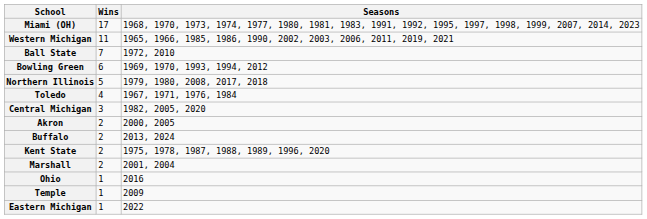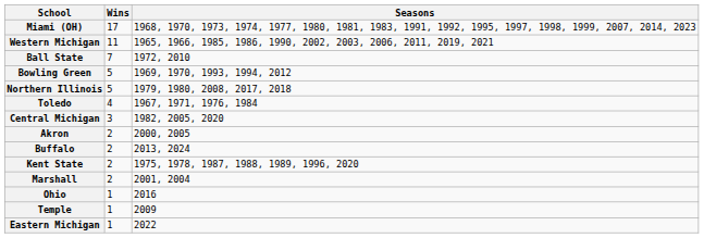 <table class="wikitable">
 <tr>
 <th>School</th>
 <th>Wins</th>
 <th>Seasons</th>
 </tr>
 <tr>
 <th Style = >Miami (OH)</th>
 <td>17</td>
 <td>1968, 1970, 1973, 1974, 1977, 1980, 1981, 1983, 1991, 1992, 1995, 1997, 1998, 1999, 2007, 2014, 2023</td>
 </tr>
 <tr>
 <th Style = >Western Michigan</th>
 <td>11</td>
 <td>1965, 1966, 1985, 1986, 1990, 2002, 2003, 2006, 2011, 2019, 2021</td>
 </tr>
 <tr>
 <th Style = >Ball State</th>
 <td>7</td>
 <td>1972, 2010</td>
 </tr>
 <tr>
 <th Style = >Bowling Green</th>
-<td>6</td>
+<td>5</td>
 <td>1969, 1970, 1993, 1994, 2012</td>
 </tr>
 <tr>
 <th Style = >Northern Illinois</th>
 <td>5</td>
 <td>1979, 1980, 2008, 2017, 2018</td>
 </tr>
 <tr>
 <th Style = >Toledo</th>
 <td>4</td>
 <td>1967, 1971, 1976, 1984</td>
 </tr>
 <tr>
 <th Style = >Central Michigan</th>
 <td>3</td>
 <td>1982, 2005, 2020</td>
 </tr>
 <tr>
 <th Style = >Akron</th>
 <td>2</td>
 <td>2000, 2005</td>
 </tr>
 <tr>
 <th Style = >Buffalo</th>
 <td>2</td>
 <td>2013, 2024</td>
 </tr>
 <tr>
 <th Style = >Kent State</th>
 <td>2</td>
 <td>1975, 1978, 1987, 1988, 1989, 1996, 2020</td>
 </tr>
 <tr>
 <th Style = >Marshall</th>
 <td>2</td>
 <td>2001, 2004</td>
 </tr>
 <tr>
 <th Style = >Ohio</th>
 <td>1</td>
 <td>2016</td>
 </tr>
 <tr>
 <th Style = >Temple</th>
 <td>1</td>
 <td>2009</td>
 </tr>
 <tr>
 <th Style = >Eastern Michigan</th>
 <td>1</td>
 <td>2022</td>
 </tr>
 </table>
